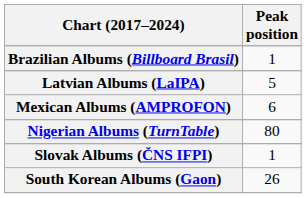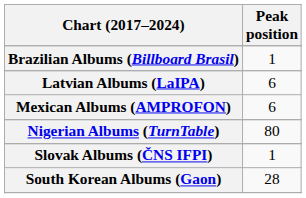 <table class="wikitable sortable plainrowheaders" style="text-align:center">
 <tr>
 <th scope="col">Chart (2017–2024)</th>
 <th scope="col">Peak<br> position</th>
 </tr>
 <tr>
 </tr>
 <tr>
 </tr>
 <tr>
 </tr>
 <tr>
 </tr>
 <tr>
 <th scope="row">Brazilian Albums (<em><a href='#'>Billboard Brasil</a></em>)</th>
 <td>1</td>
 </tr>
 <tr>
 </tr>
 <tr>
 </tr>
 <tr>
 </tr>
 <tr>
 </tr>
 <tr>
 </tr>
 <tr>
 </tr>
 <tr>
 </tr>
 <tr>
 </tr>
 <tr>
 </tr>
 <tr>
 </tr>
 <tr>
 </tr>
 <tr>
 </tr>
 <tr>
 </tr>
 <tr>
 <th scope="row">Latvian Albums (<a href='#'>LaIPA</a>)</th>
-<td>5</td>
+<td>6</td>
 </tr>
 <tr>
 <th scope="row">Mexican Albums (<a href='#'>AMPROFON</a>)</th>
 <td>6</td>
 </tr>
 <tr>
 </tr>
 <tr>
 <th scope="row"><a href='#'>Nigerian Albums</a> (<em><a href='#'>TurnTable</a></em>)</th>
 <td>80</td>
 </tr>
 <tr>
 </tr>
 <tr>
 </tr>
 <tr>
 </tr>
 <tr>
 </tr>
 <tr>
 <th scope="row">Slovak Albums (<a href='#'>ČNS IFPI</a>)</th>
 <td>1</td>
 </tr>
 <tr>
 <th scope="row">South Korean Albums (<a href='#'>Gaon</a>)</th>
-<td>26</td>
+<td>28</td>
 </tr>
 <tr>
 </tr>
 <tr>
 </tr>
 <tr>
 </tr>
 <tr>
 </tr>
 <tr>
 </tr>
 </table>
